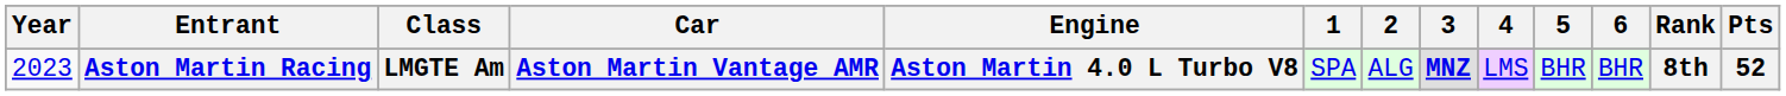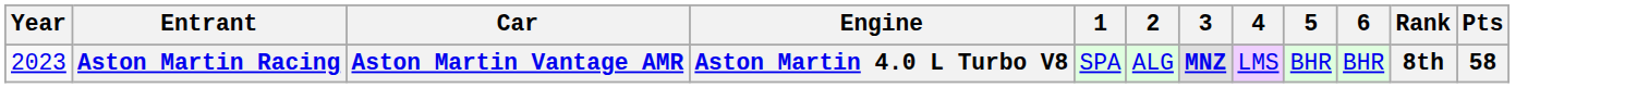 <table class="wikitable" style="text-align:center; font-size:90%">
 <tr>
 <th>Year</th>
 <th>Entrant</th>
-<th>Class</th>
 <th>Car</th>
 <th>Engine</th>
 <th>1</th>
 <th>2</th>
 <th>3</th>
 <th>4</th>
 <th>5</th>
 <th>6</th>
 <th>Rank</th>
 <th>Pts</th>
 </tr>
 <tr>
 <td><a href='#'>2023</a></td>
 <th><a href='#'>Aston Martin Racing</a></th>
-<th>LMGTE Am</th>
 <th><a href='#'>Aston Martin Vantage AMR</a></th>
 <th><a href='#'>Aston Martin</a> 4.0 L Turbo V8</th>
 <td style="background:#DFFFDF;"><a href='#'>SPA</a><br></td>
 <td style="background:#DFFFDF;"><a href='#'>ALG</a><br></td>
 <td style="background:#DFDFDF;"><strong><a href='#'>MNZ</a><br></strong></td>
 <td style="background:#EFCFFF;"><a href='#'>LMS</a><br></td>
 <td style="background:#DFFFDF;"><a href='#'>BHR</a><br></td>
 <td style="background:#DFFFDF;"><a href='#'>BHR</a><br></td>
 <th>8th</th>
-<th>52</th>
+<th>58</th>
 </tr>
 </table>
